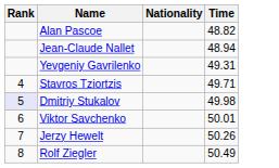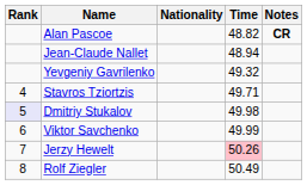 <table class="wikitable sortable" style="text-align:center">
 <tr>
 <th>Rank</th>
 <th>Name</th>
 <th>Nationality</th>
 <th>Time</th>
+<th>Notes</th>
 </tr>
 <tr>
 <td></td>
 <td align=left><a href='#'>Alan Pascoe</a></td>
 <td align=left></td>
 <td>48.82</td>
+<td><strong>CR</strong></td>
 </tr>
 <tr>
 <td></td>
 <td align=left><a href='#'>Jean-Claude Nallet</a></td>
 <td align=left></td>
 <td>48.94</td>
+<td></td>
 </tr>
 <tr>
 <td></td>
 <td align=left><a href='#'>Yevgeniy Gavrilenko</a></td>
 <td align=left></td>
-<td>49.31</td>
+<td>49.32</td>
+<td></td>
 </tr>
 <tr>
 <td>4</td>
 <td align=left><a href='#'>Stavros Tziortzis</a></td>
 <td align=left></td>
 <td>49.71</td>
+<td></td>
 </tr>
 <tr>
 <td style="background: lavender;">5</td>
 <td align=left><a href='#'>Dmitriy Stukalov</a></td>
 <td align=left></td>
 <td>49.98</td>
+<td></td>
 </tr>
 <tr>
 <td>6</td>
 <td align=left><a href='#'>Viktor Savchenko</a></td>
 <td align=left></td>
-<td>50.01</td>
+<td>49.99</td>
+<td></td>
 </tr>
 <tr>
 <td>7</td>
 <td align=left><a href='#'>Jerzy Hewelt</a></td>
 <td align=left></td>
-<td>50.26</td>
+<td style="background: pink;">50.26</td>
+<td></td>
 </tr>
 <tr>
 <td>8</td>
 <td align=left><a href='#'>Rolf Ziegler</a></td>
 <td align=left></td>
 <td>50.49</td>
+<td></td>
 </tr>
 </table>
